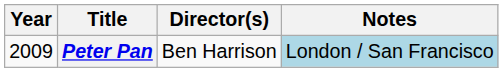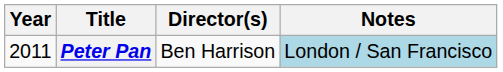 <table class="wikitable">
 <tr>
 <th>Year</th>
 <th>Title</th>
 <th>Director(s)</th>
 <th>Notes</th>
 </tr>
 <tr>
-<td>2009</td>
+<td>2011</td>
 <th><em><a href='#'>Peter Pan</a></em></th>
 <td>Ben Harrison</td>
 <td style="background: lightblue;">London / San Francisco</td>
 </tr>
 </table>
